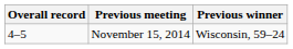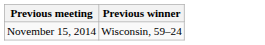 <table class="wikitable">
 <tr>
-<th>Overall record</th>
 <th>Previous meeting</th>
 <th>Previous winner</th>
 </tr>
 <tr>
-<td>4–5</td>
 <td>November 15, 2014</td>
 <td>Wisconsin, 59–24</td>
 </tr>
 </table>
